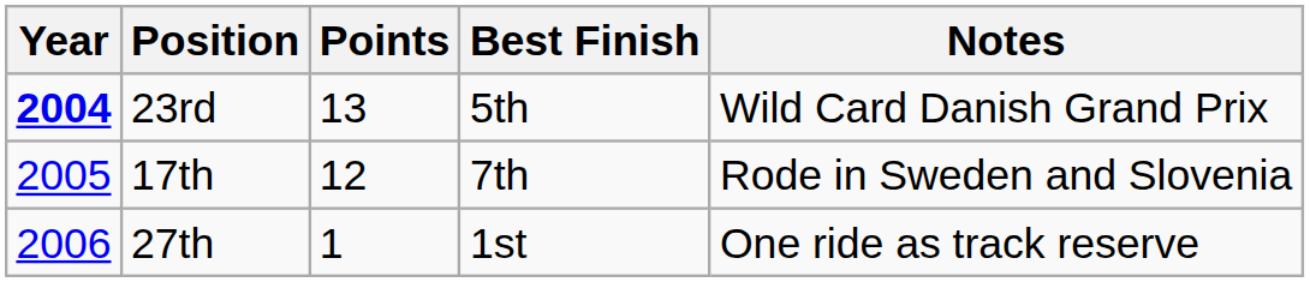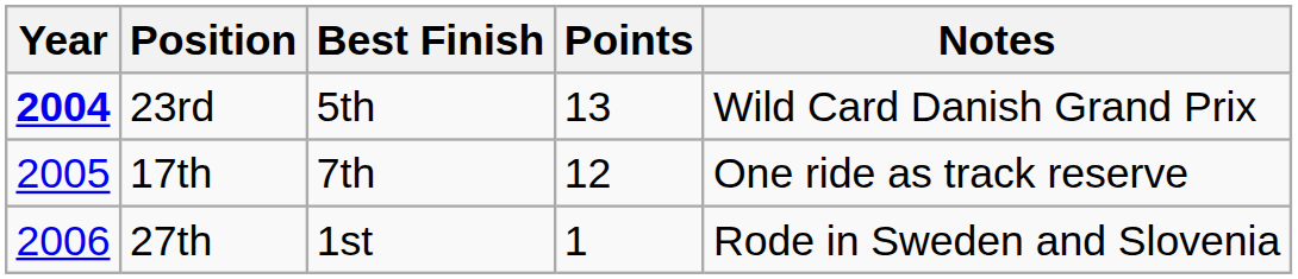 <table class="wikitable" style="font-size: 95%;">
 <tr>
 <th>Year</th>
 <th>Position</th>
+<th>Best Finish</th>
 <th>Points</th>
-<th>Best Finish</th>
 <th>Notes</th>
 </tr>
 <tr>
 <td><strong><a href='#'>2004</a></strong></td>
 <td>23rd</td>
+<td>5th</td>
 <td>13</td>
-<td>5th</td>
 <td>Wild Card Danish Grand Prix</td>
 </tr>
 <tr>
 <td><a href='#'>2005</a></td>
 <td>17th</td>
+<td>7th</td>
 <td>12</td>
-<td>7th</td>
-<td>Rode in Sweden and Slovenia</td>
+<td>One ride as track reserve</td>
 </tr>
 <tr>
 <td><a href='#'>2006</a></td>
 <td>27th</td>
+<td>1st</td>
 <td>1</td>
-<td>1st</td>
-<td>One ride as track reserve</td>
+<td>Rode in Sweden and Slovenia</td>
 </tr>
 </table>
